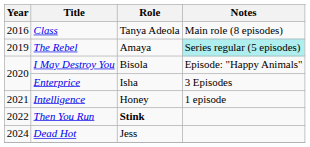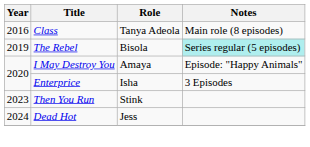 <table class="wikitable">
 <tr>
 <th>Year</th>
 <th>Title</th>
 <th>Role</th>
 <th>Notes</th>
 </tr>
 <tr>
 <td>2016</td>
 <td><em><a href='#'>Class</a></em></td>
 <td>Tanya Adeola</td>
 <td>Main role (8 episodes)</td>
 </tr>
 <tr>
 <td>2019</td>
 <td><em><a href='#'>The Rebel</a></em></td>
-<td>Amaya</td>
+<td>Bisola</td>
 <td style="background: paleturquoise;">Series regular (5 episodes)</td>
 </tr>
 <tr>
 <td rowspan="2">2020</td>
 <td><em><a href='#'>I May Destroy You</a></em></td>
-<td>Bisola</td>
+<td>Amaya</td>
 <td>Episode: "Happy Animals"</td>
 </tr>
 <tr>
 <td><em><a href='#'>Enterprice</a></em></td>
 <td>Isha</td>
 <td>3 Episodes</td>
 </tr>
 <tr>
-<td>2021</td>
-<td><em><a href='#'>Intelligence</a></em></td>
-<td>Honey</td>
-<td>1 episode</td>
-</tr>
-<tr>
-<td>2022</td>
+<td>2023</td>
 <td><em><a href='#'>Then You Run</a></em></td>
-<td><strong>Stink</strong></td>
+<td>Stink</td>
 <td></td>
 </tr>
 <tr>
 <td>2024</td>
 <td><em><a href='#'>Dead Hot</a></em></td>
 <td>Jess</td>
 <td></td>
 </tr>
 <tr>
 </tr>
 </table>
